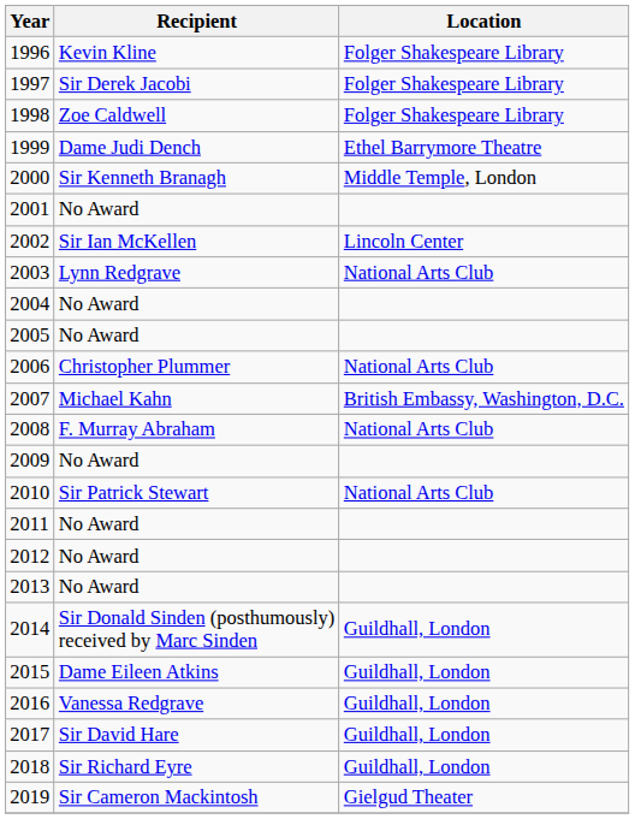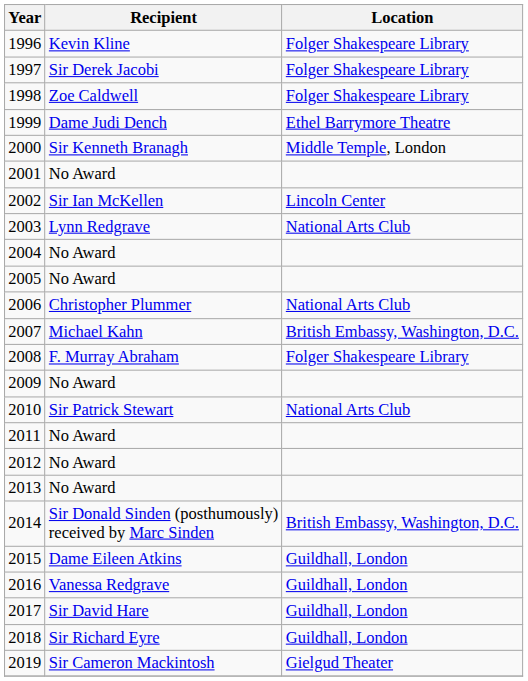 <table class="wikitable" border="1">
 <tr>
 <th>Year</th>
 <th>Recipient</th>
 <th>Location</th>
 </tr>
 <tr>
 <td>1996</td>
 <td><a href='#'>Kevin Kline</a></td>
 <td><a href='#'>Folger Shakespeare Library</a></td>
 </tr>
 <tr>
 <td>1997</td>
 <td><a href='#'>Sir Derek Jacobi</a></td>
 <td><a href='#'>Folger Shakespeare Library</a></td>
 </tr>
 <tr>
 <td>1998</td>
 <td><a href='#'>Zoe Caldwell</a></td>
 <td><a href='#'>Folger Shakespeare Library</a></td>
 </tr>
 <tr>
 <td>1999</td>
 <td><a href='#'>Dame Judi Dench</a></td>
 <td><a href='#'>Ethel Barrymore Theatre</a></td>
 </tr>
 <tr>
 <td>2000</td>
 <td><a href='#'>Sir Kenneth Branagh</a></td>
 <td><a href='#'>Middle Temple</a>, London</td>
 </tr>
 <tr>
 <td>2001</td>
 <td>No Award</td>
 <td></td>
 </tr>
 <tr>
 <td>2002</td>
 <td><a href='#'>Sir Ian McKellen</a></td>
 <td><a href='#'>Lincoln Center</a></td>
 </tr>
 <tr>
 <td>2003</td>
 <td><a href='#'>Lynn Redgrave</a></td>
 <td><a href='#'>National Arts Club</a></td>
 </tr>
 <tr>
 <td>2004</td>
 <td>No Award</td>
 <td></td>
 </tr>
 <tr>
 <td>2005</td>
 <td>No Award</td>
 <td></td>
 </tr>
 <tr>
 <td>2006</td>
 <td><a href='#'>Christopher Plummer</a></td>
 <td><a href='#'>National Arts Club</a></td>
 </tr>
 <tr>
 <td>2007</td>
 <td><a href='#'>Michael Kahn</a></td>
 <td><a href='#'>British Embassy, Washington, D.C.</a></td>
 </tr>
 <tr>
 <td>2008</td>
 <td><a href='#'>F. Murray Abraham</a></td>
-<td><a href='#'>National Arts Club</a></td>
+<td><a href='#'>Folger Shakespeare Library</a></td>
 </tr>
 <tr>
 <td>2009</td>
 <td>No Award</td>
 <td></td>
 </tr>
 <tr>
 <td>2010</td>
 <td><a href='#'>Sir Patrick Stewart</a></td>
 <td><a href='#'>National Arts Club</a></td>
 </tr>
 <tr>
 <td>2011</td>
 <td>No Award</td>
 <td></td>
 </tr>
 <tr>
 <td>2012</td>
 <td>No Award</td>
 <td></td>
 </tr>
 <tr>
 <td>2013</td>
 <td>No Award</td>
 <td></td>
 </tr>
 <tr>
 <td>2014</td>
 <td><a href='#'>Sir Donald Sinden</a> (posthumously)<br>received by <a href='#'>Marc Sinden</a></td>
-<td><a href='#'>Guildhall, London</a></td>
+<td><a href='#'>British Embassy, Washington, D.C.</a></td>
 </tr>
 <tr>
 <td>2015</td>
 <td><a href='#'>Dame Eileen Atkins</a></td>
 <td><a href='#'>Guildhall, London</a></td>
 </tr>
 <tr>
 <td>2016</td>
 <td><a href='#'>Vanessa Redgrave</a></td>
 <td><a href='#'>Guildhall, London</a></td>
 </tr>
 <tr>
 <td>2017</td>
 <td><a href='#'>Sir David Hare</a></td>
 <td><a href='#'>Guildhall, London</a></td>
 </tr>
 <tr>
 <td>2018</td>
 <td><a href='#'>Sir Richard Eyre</a></td>
 <td><a href='#'>Guildhall, London</a></td>
 </tr>
 <tr>
 <td>2019</td>
 <td><a href='#'>Sir Cameron Mackintosh</a></td>
 <td><a href='#'>Gielgud Theater</a></td>
 </tr>
 <tr>
 </tr>
 </table>
